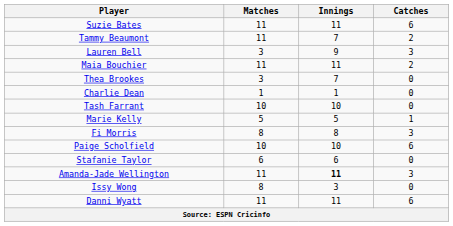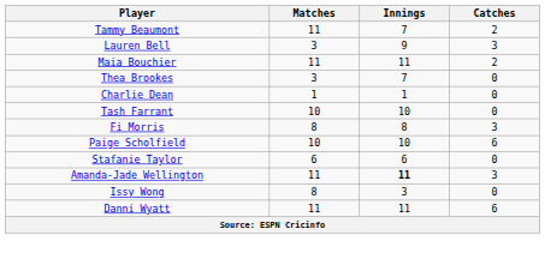 <table class="wikitable" style="text-align:center; width:55%;">
 <tr>
 <th>Player</th>
 <th>Matches</th>
 <th>Innings</th>
 <th>Catches</th>
-</tr>
-<tr>
-<td><a href='#'>Suzie Bates</a></td>
-<td>11</td>
-<td>11</td>
-<td>6</td>
 </tr>
 <tr>
 <td><a href='#'>Tammy Beaumont</a></td>
 <td>11</td>
 <td>7</td>
 <td>2</td>
 </tr>
 <tr>
 <td><a href='#'>Lauren Bell</a></td>
 <td>3</td>
 <td>9</td>
 <td>3</td>
 </tr>
 <tr>
 <td><a href='#'>Maia Bouchier</a></td>
 <td>11</td>
 <td>11</td>
 <td>2</td>
 </tr>
 <tr>
 <td><a href='#'>Thea Brookes</a></td>
 <td>3</td>
 <td>7</td>
 <td>0</td>
 </tr>
 <tr>
 <td><a href='#'>Charlie Dean</a></td>
 <td>1</td>
 <td>1</td>
 <td>0</td>
 </tr>
 <tr>
 <td><a href='#'>Tash Farrant</a></td>
 <td>10</td>
 <td>10</td>
 <td>0</td>
-</tr>
-<tr>
-<td><a href='#'>Marie Kelly</a></td>
-<td>5</td>
-<td>5</td>
-<td>1</td>
 </tr>
 <tr>
 <td><a href='#'>Fi Morris</a></td>
 <td>8</td>
 <td>8</td>
 <td>3</td>
 </tr>
 <tr>
 <td><a href='#'>Paige Scholfield</a></td>
 <td>10</td>
 <td>10</td>
 <td>6</td>
 </tr>
 <tr>
 <td><a href='#'>Stafanie Taylor</a></td>
 <td>6</td>
 <td>6</td>
 <td>0</td>
 </tr>
 <tr>
 <td><a href='#'>Amanda-Jade Wellington</a></td>
 <td>11</td>
 <td><strong>11</strong></td>
 <td>3</td>
 </tr>
 <tr>
 <td><a href='#'>Issy Wong</a></td>
 <td>8</td>
 <td>3</td>
 <td>0</td>
 </tr>
 <tr>
 <td><a href='#'>Danni Wyatt</a></td>
 <td>11</td>
 <td>11</td>
 <td>6</td>
 </tr>
 <tr>
 <th colspan="4"><small>Source: ESPN Cricinfo </small></th>
 </tr>
 </table>
